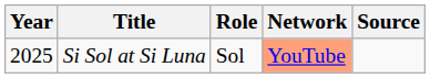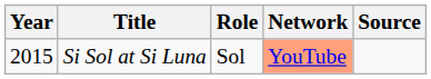 <table class="wikitable">
 <tr>
 <th>Year</th>
 <th>Title</th>
 <th>Role</th>
 <th>Network</th>
 <th>Source</th>
 </tr>
 <tr>
-<td>2025</td>
+<td>2015</td>
 <td><em>Si Sol at Si Luna</em></td>
 <td>Sol</td>
 <td style="background: lightsalmon;"><a href='#'>YouTube</a></td>
 <td></td>
 </tr>
 </table>
